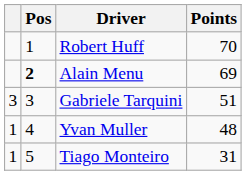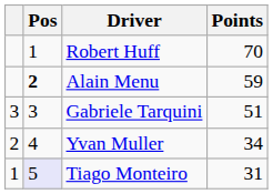 <table class="wikitable" style="font-size|95%;">
 <tr>
 <th></th>
 <th>Pos</th>
 <th>Driver</th>
 <th>Points</th>
 </tr>
 <tr>
 <td align="left"></td>
 <td>1</td>
 <td> <a href='#'>Robert Huff</a></td>
 <td align="right">70</td>
 </tr>
 <tr>
 <td align="left"></td>
 <td><strong>2</strong></td>
 <td> <a href='#'>Alain Menu</a></td>
-<td align="right">69</td>
+<td align="right">59</td>
 </tr>
 <tr>
 <td align="left"> 3</td>
 <td>3</td>
 <td> <a href='#'>Gabriele Tarquini</a></td>
 <td align="right">51</td>
 </tr>
 <tr>
-<td align="left"> 1</td>
+<td align="left"> 2</td>
 <td>4</td>
 <td> <a href='#'>Yvan Muller</a></td>
-<td align="right">48</td>
+<td align="right">34</td>
 </tr>
 <tr>
 <td align="left"> 1</td>
-<td>5</td>
+<td style="background: lavender;">5</td>
 <td> <a href='#'>Tiago Monteiro</a></td>
 <td align="right">31</td>
 </tr>
 </table>
